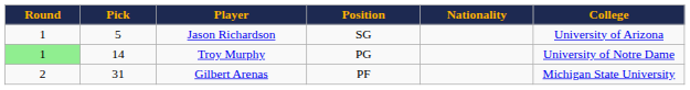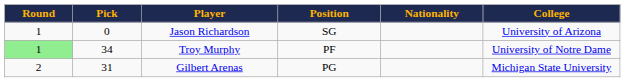 <table class="wikitable sortable sortable">
 <tr>
 <th style="background:#1D2951; color:#FFB300" width="10%">Round</th>
 <th style="background:#1D2951; color:#FFB300" width="10%">Pick</th>
 <th style="background:#1D2951; color:#FFB300" width="20%">Player</th>
 <th style="background:#1D2951; color:#FFB300" width="15%">Position</th>
 <th style="background:#1D2951; color:#FFB300" width="15%">Nationality</th>
 <th style="background:#1D2951; color:#FFB300" width="20%">College</th>
 </tr>
 <tr style="text-align: center">
 <td>1</td>
-<td>5</td>
+<td>0</td>
 <td><a href='#'>Jason Richardson</a></td>
 <td>SG</td>
 <td></td>
 <td><a href='#'>University of Arizona</a></td>
 </tr>
 <tr style="text-align: center">
 <td style="background: lightgreen;">1</td>
-<td>14</td>
+<td>34</td>
 <td><a href='#'>Troy Murphy</a></td>
-<td>PG</td>
+<td>PF</td>
 <td></td>
 <td><a href='#'>University of Notre Dame</a></td>
 </tr>
 <tr style="text-align: center">
 <td>2</td>
 <td>31</td>
 <td><a href='#'>Gilbert Arenas</a></td>
-<td>PF</td>
+<td>PG</td>
 <td></td>
 <td><a href='#'>Michigan State University</a></td>
 </tr>
 </table>
